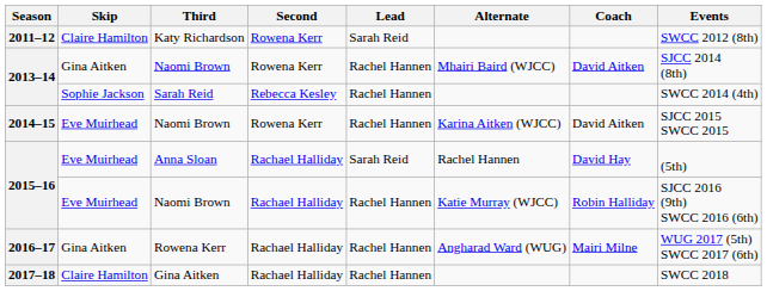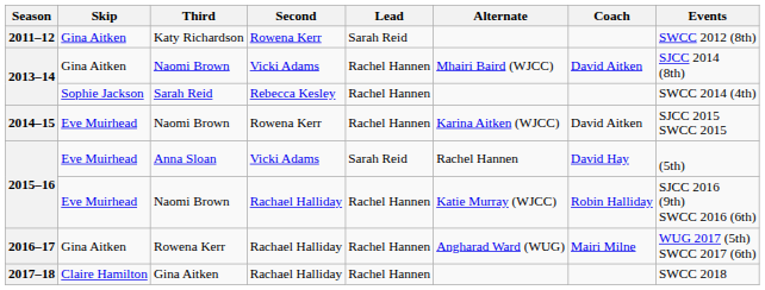 <table class="wikitable">
 <tr>
 <th scope="col">Season</th>
 <th scope="col">Skip</th>
 <th scope="col">Third</th>
 <th scope="col">Second</th>
 <th scope="col">Lead</th>
 <th scope="col">Alternate</th>
 <th scope="col">Coach</th>
 <th scope="col">Events</th>
 </tr>
 <tr>
 <th scope="row">2011–12</th>
-<td><a href='#'>Claire Hamilton</a></td>
+<td><a href='#'>Gina Aitken</a></td>
 <td>Katy Richardson</td>
 <td><a href='#'>Rowena Kerr</a></td>
 <td>Sarah Reid</td>
 <td></td>
 <td></td>
 <td><a href='#'>SWCC</a> 2012 (8th)</td>
 </tr>
 <tr>
 <th scope="row" rowspan=2>2013–14</th>
 <td>Gina Aitken</td>
 <td><a href='#'>Naomi Brown</a></td>
-<td>Rowena Kerr</td>
+<td><a href='#'>Vicki Adams</a></td>
 <td>Rachel Hannen</td>
 <td><a href='#'>Mhairi Baird</a> (WJCC)</td>
 <td><a href='#'>David Aitken</a></td>
 <td><a href='#'>SJCC</a> 2014 <br> (8th)</td>
 </tr>
 <tr>
 <td><a href='#'>Sophie Jackson</a></td>
 <td><a href='#'>Sarah Reid</a></td>
 <td><a href='#'>Rebecca Kesley</a></td>
 <td>Rachel Hannen</td>
 <td></td>
 <td></td>
 <td>SWCC 2014 (4th)</td>
 </tr>
 <tr>
 <th scope="row">2014–15</th>
 <td><a href='#'>Eve Muirhead</a></td>
 <td>Naomi Brown</td>
 <td>Rowena Kerr</td>
 <td>Rachel Hannen</td>
 <td><a href='#'>Karina Aitken</a> (WJCC)</td>
 <td>David Aitken</td>
 <td>SJCC 2015 <br>SWCC 2015 <br> </td>
 </tr>
 <tr>
 <th scope="row" rowspan=2>2015–16</th>
 <td><a href='#'>Eve Muirhead</a></td>
 <td><a href='#'>Anna Sloan</a></td>
-<td><a href='#'>Rachael Halliday</a></td>
+<td><a href='#'>Vicki Adams</a></td>
 <td>Sarah Reid</td>
 <td>Rachel Hannen</td>
 <td><a href='#'>David Hay</a></td>
 <td> <br> (5th)</td>
 </tr>
 <tr>
 <td><a href='#'>Eve Muirhead</a></td>
 <td>Naomi Brown</td>
 <td><a href='#'>Rachael Halliday</a></td>
 <td>Rachel Hannen</td>
 <td><a href='#'>Katie Murray</a> (WJCC)</td>
 <td><a href='#'>Robin Halliday</a></td>
 <td>SJCC 2016 <br> (9th)<br>SWCC 2016 (6th)</td>
 </tr>
 <tr>
 <th scope="row">2016–17</th>
 <td>Gina Aitken</td>
 <td>Rowena Kerr</td>
 <td>Rachael Halliday</td>
 <td>Rachel Hannen</td>
 <td><a href='#'>Angharad Ward</a> (WUG)</td>
 <td><a href='#'>Mairi Milne</a></td>
 <td><a href='#'>WUG 2017</a> (5th)<br>SWCC 2017 (6th)</td>
 </tr>
 <tr>
 <th scope="row">2017–18</th>
 <td><a href='#'>Claire Hamilton</a></td>
 <td>Gina Aitken</td>
 <td>Rachael Halliday</td>
 <td>Rachel Hannen</td>
 <td></td>
 <td></td>
 <td>SWCC 2018 </td>
 </tr>
 </table>
